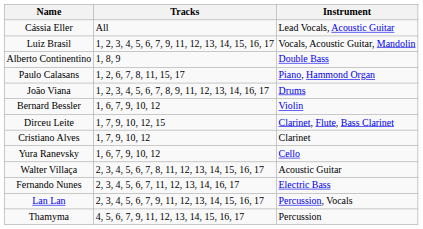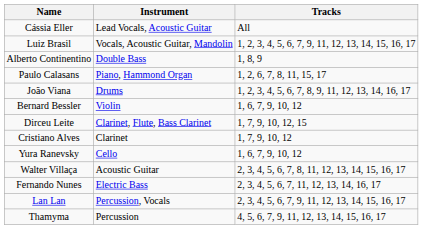 <table class="wikitable">
 <tr>
 <th>Name</th>
+<th>Instrument</th>
 <th>Tracks</th>
-<th>Instrument</th>
 </tr>
 <tr>
 <td align=center>Cássia Eller</td>
+<td>Lead Vocals, <a href='#'>Acoustic Guitar</a></td>
 <td>All</td>
-<td>Lead Vocals, <a href='#'>Acoustic Guitar</a></td>
 </tr>
 <tr>
 <td align=center>Luiz Brasil</td>
+<td>Vocals, Acoustic Guitar, <a href='#'>Mandolin</a></td>
 <td>1, 2, 3, 4, 5, 6, 7, 9, 11, 12, 13, 14, 15, 16, 17</td>
-<td>Vocals, Acoustic Guitar, <a href='#'>Mandolin</a></td>
 </tr>
 <tr>
 <td align=center>Alberto Continentino</td>
+<td><a href='#'>Double Bass</a></td>
 <td>1, 8, 9</td>
-<td><a href='#'>Double Bass</a></td>
 </tr>
 <tr>
 <td align=center>Paulo Calasans</td>
+<td><a href='#'>Piano</a>, <a href='#'>Hammond Organ</a></td>
 <td>1, 2, 6, 7, 8, 11, 15, 17</td>
-<td><a href='#'>Piano</a>, <a href='#'>Hammond Organ</a></td>
 </tr>
 <tr>
 <td align=center>João Viana</td>
+<td><a href='#'>Drums</a></td>
 <td>1, 2, 3, 4, 5, 6, 7, 8, 9,  11, 12, 13, 14, 16, 17</td>
-<td><a href='#'>Drums</a></td>
 </tr>
 <tr>
 <td align=center>Bernard Bessler</td>
+<td><a href='#'>Violin</a></td>
 <td>1, 6, 7, 9, 10, 12</td>
-<td><a href='#'>Violin</a></td>
 </tr>
 <tr>
 <td align=center>Dirceu Leite</td>
+<td><a href='#'>Clarinet</a>, <a href='#'>Flute</a>, <a href='#'>Bass Clarinet</a></td>
 <td>1, 7, 9, 10, 12, 15</td>
-<td><a href='#'>Clarinet</a>, <a href='#'>Flute</a>, <a href='#'>Bass Clarinet</a></td>
 </tr>
 <tr>
 <td align=center>Cristiano Alves</td>
+<td>Clarinet</td>
 <td>1, 7, 9, 10, 12</td>
-<td>Clarinet</td>
 </tr>
 <tr>
 <td align=center>Yura Ranevsky</td>
+<td><a href='#'>Cello</a></td>
 <td>1, 6, 7, 9, 10, 12</td>
-<td><a href='#'>Cello</a></td>
 </tr>
 <tr>
 <td align=center>Walter Villaça</td>
+<td>Acoustic Guitar</td>
 <td>2, 3, 4, 5, 6, 7, 8, 11, 12, 13, 14, 15, 16, 17</td>
-<td>Acoustic Guitar</td>
 </tr>
 <tr>
 <td align=center>Fernando Nunes</td>
+<td><a href='#'>Electric Bass</a></td>
 <td>2, 3, 4, 5, 6, 7, 11, 12, 13, 14, 16, 17</td>
-<td><a href='#'>Electric Bass</a></td>
 </tr>
 <tr>
 <td align=center><a href='#'>Lan Lan</a></td>
+<td><a href='#'>Percussion</a>, Vocals</td>
 <td>2, 3, 4, 5, 6, 7, 9, 11, 12, 13, 14, 15, 16, 17</td>
-<td><a href='#'>Percussion</a>, Vocals</td>
 </tr>
 <tr>
 <td align=center>Thamyma</td>
+<td>Percussion</td>
 <td>4, 5, 6, 7, 9, 11, 12, 13, 14, 15, 16, 17</td>
-<td>Percussion</td>
 </tr>
 </table>
